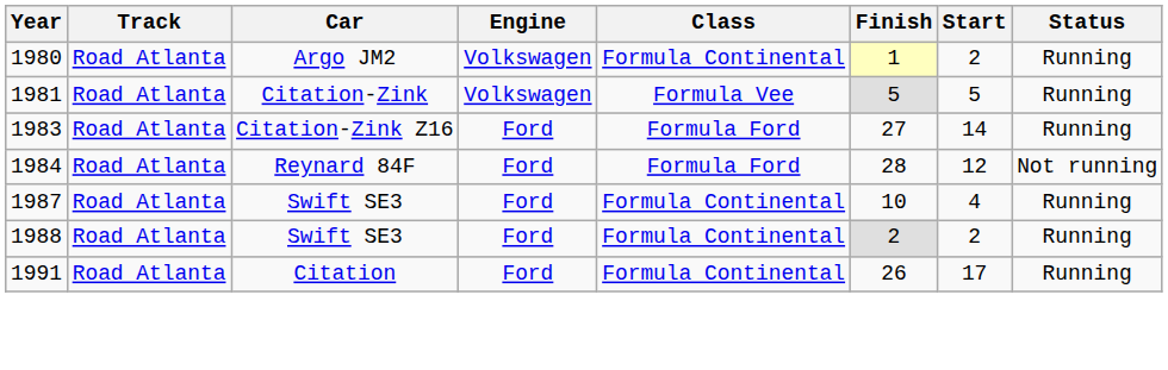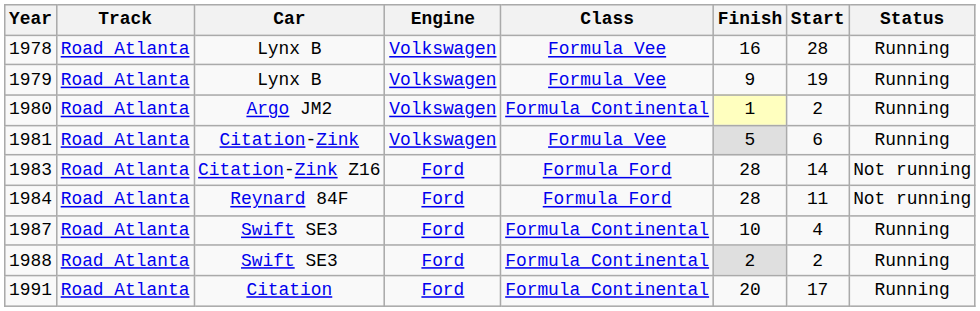 <table class="wikitable" style="text-align:center; font-size:90%">
 <tr>
 <th>Year</th>
 <th>Track</th>
 <th>Car</th>
 <th>Engine</th>
 <th>Class</th>
 <th>Finish</th>
 <th>Start</th>
 <th>Status</th>
+</tr>
+<tr>
+<td>1978</td>
+<td><a href='#'>Road Atlanta</a></td>
+<td>Lynx B</td>
+<td><a href='#'>Volkswagen</a></td>
+<td><a href='#'>Formula Vee</a></td>
+<td>16</td>
+<td>28</td>
+<td>Running</td>
+</tr>
+<tr>
+<td>1979</td>
+<td><a href='#'>Road Atlanta</a></td>
+<td>Lynx B</td>
+<td><a href='#'>Volkswagen</a></td>
+<td><a href='#'>Formula Vee</a></td>
+<td>9</td>
+<td>19</td>
+<td>Running</td>
 </tr>
 <tr>
 <td>1980</td>
 <td><a href='#'>Road Atlanta</a></td>
 <td><a href='#'>Argo</a> JM2</td>
 <td><a href='#'>Volkswagen</a></td>
 <td><a href='#'>Formula Continental</a></td>
 <td style="background-color:#FFFFBF">1</td>
 <td>2</td>
 <td>Running</td>
 </tr>
 <tr>
 <td>1981</td>
 <td><a href='#'>Road Atlanta</a></td>
 <td><a href='#'>Citation</a>-<a href='#'>Zink</a></td>
 <td><a href='#'>Volkswagen</a></td>
 <td><a href='#'>Formula Vee</a></td>
 <td style="background-color:#DFDFDF">5</td>
-<td>5</td>
+<td>6</td>
 <td>Running</td>
 </tr>
 <tr>
 <td>1983</td>
 <td><a href='#'>Road Atlanta</a></td>
 <td><a href='#'>Citation</a>-<a href='#'>Zink</a> Z16</td>
 <td><a href='#'>Ford</a></td>
 <td><a href='#'>Formula Ford</a></td>
-<td>27</td>
+<td>28</td>
 <td>14</td>
-<td>Running</td>
+<td>Not running</td>
 </tr>
 <tr>
 <td>1984</td>
 <td><a href='#'>Road Atlanta</a></td>
 <td><a href='#'>Reynard</a> 84F</td>
 <td><a href='#'>Ford</a></td>
 <td><a href='#'>Formula Ford</a></td>
 <td>28</td>
-<td>12</td>
+<td>11</td>
 <td>Not running</td>
 </tr>
 <tr>
 <td>1987</td>
 <td><a href='#'>Road Atlanta</a></td>
 <td><a href='#'>Swift</a> SE3</td>
 <td><a href='#'>Ford</a></td>
 <td><a href='#'>Formula Continental</a></td>
 <td>10</td>
 <td>4</td>
 <td>Running</td>
 </tr>
 <tr>
 <td>1988</td>
 <td><a href='#'>Road Atlanta</a></td>
 <td><a href='#'>Swift</a> SE3</td>
 <td><a href='#'>Ford</a></td>
 <td><a href='#'>Formula Continental</a></td>
 <td style="background-color:#DFDFDF">2</td>
 <td>2</td>
 <td>Running</td>
 </tr>
 <tr>
 <td>1991</td>
 <td><a href='#'>Road Atlanta</a></td>
 <td><a href='#'>Citation</a></td>
 <td><a href='#'>Ford</a></td>
 <td><a href='#'>Formula Continental</a></td>
-<td>26</td>
+<td>20</td>
 <td>17</td>
 <td>Running</td>
 </tr>
 </table>
